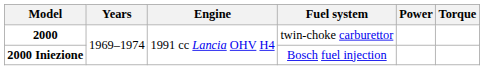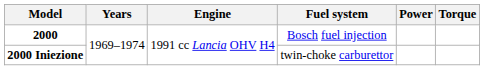 <table class="wikitable" style="text-align:center; font-size:91%;">
 <tr>
 <th>Model</th>
 <th>Years</th>
 <th>Engine</th>
 <th>Fuel system</th>
 <th>Power</th>
 <th>Torque</th>
 </tr>
 <tr style="background:#fff;">
 <td><strong>2000</strong></td>
 <td rowspan="2">1969–1974</td>
 <td rowspan="2">1991 cc <em><a href='#'>Lancia</a></em> <a href='#'>OHV</a> <a href='#'>H4</a></td>
-<td>twin-choke <a href='#'>carburettor</a></td>
+<td><a href='#'>Bosch</a> <a href='#'>fuel injection</a></td>
 <td> </td>
 <td> </td>
 </tr>
 <tr style="background:#fff;">
 <td><strong>2000 Iniezione</strong></td>
-<td><a href='#'>Bosch</a> <a href='#'>fuel injection</a></td>
+<td>twin-choke <a href='#'>carburettor</a></td>
 <td> </td>
 <td> </td>
 </tr>
 </table>
